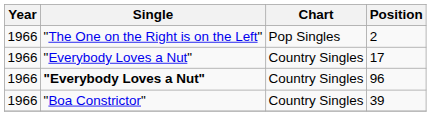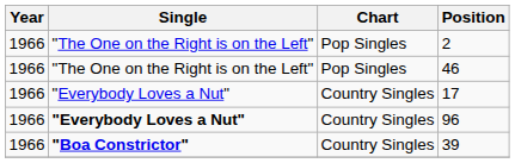 <table class="wikitable">
 <tr>
 <th align="left">Year</th>
 <th align="left">Single</th>
 <th align="left">Chart</th>
 <th align="left">Position</th>
 </tr>
 <tr>
 <td align="left">1966</td>
 <td align="left">"<a href='#'>The One on the Right is on the Left</a>"</td>
 <td align="left">Pop Singles</td>
 <td align="left">2</td>
 </tr>
 <tr>
 <td align="left">1966</td>
+<td align="left">"The One on the Right is on the Left"</td>
+<td align="left">Pop Singles</td>
+<td align="left">46</td>
+</tr>
+<tr>
+<td align="left">1966</td>
 <td align="left">"<a href='#'>Everybody Loves a Nut</a>"</td>
 <td align="left">Country Singles</td>
 <td align="left">17</td>
 </tr>
 <tr>
 <td align="left">1966</td>
 <td align="left"><strong>"Everybody Loves a Nut"</strong></td>
 <td align="left">Country Singles</td>
 <td align="left">96</td>
 </tr>
 <tr>
 <td align="left">1966</td>
-<td align="left">"<a href='#'>Boa Constrictor</a>"</td>
+<td align="left"><strong>"<a href='#'>Boa Constrictor</a>"</strong></td>
 <td align="left">Country Singles</td>
 <td align="left">39</td>
 </tr>
 <tr>
 </tr>
 </table>
